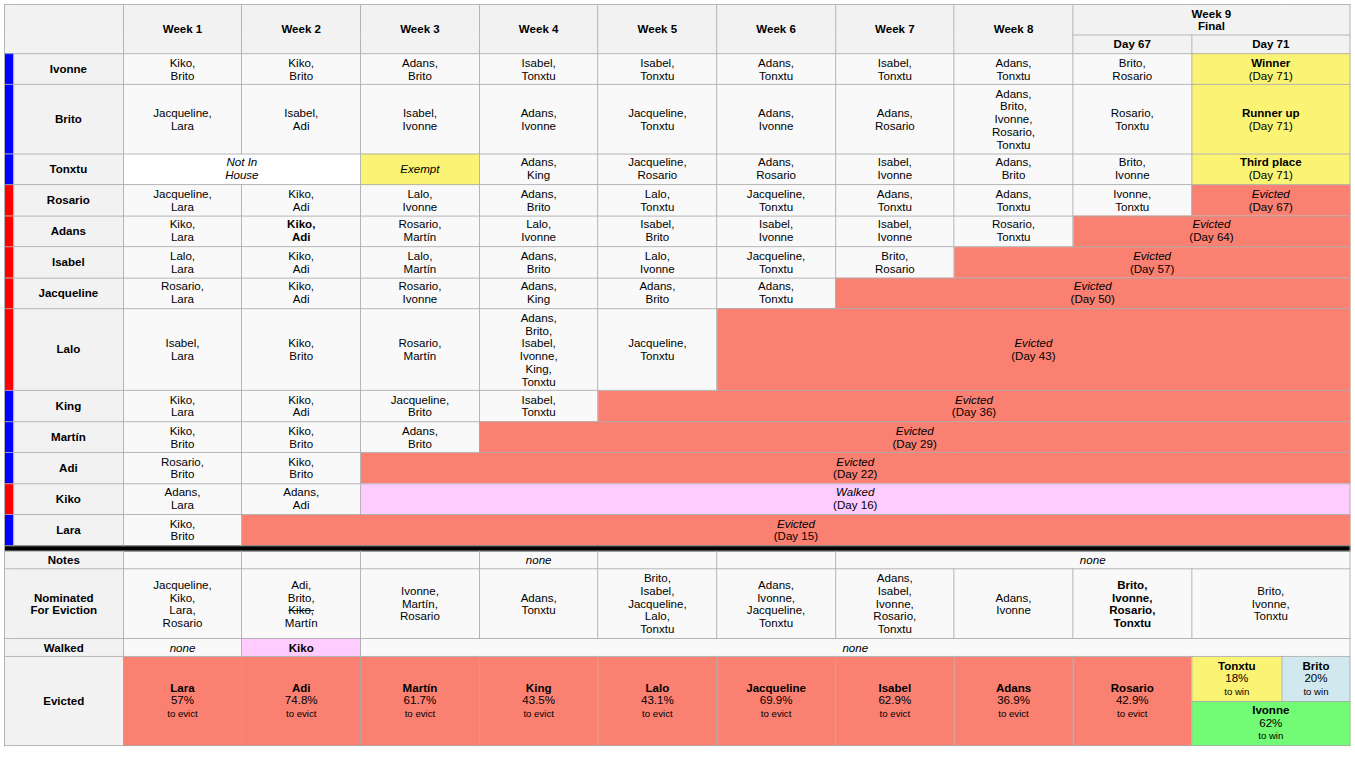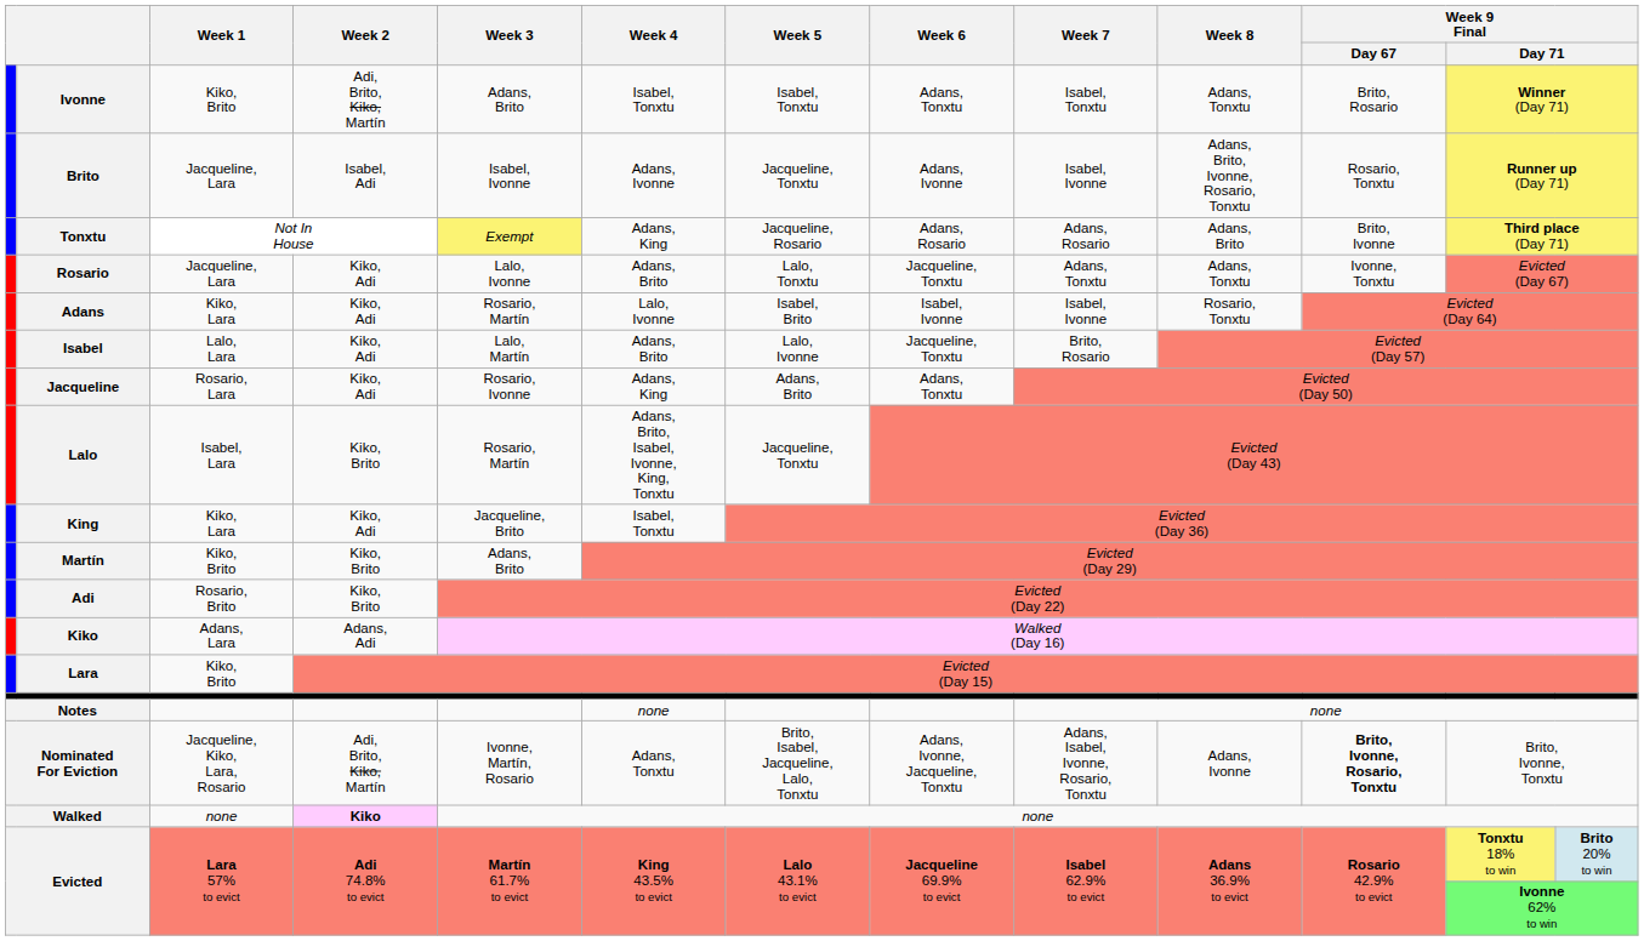 <table class="wikitable" style="text-align:center; width: 100%; font-size:85%; line-height:15px;">
 <tr>
 <th style="width:6%" colspan=2 rowspan=2></th>
 <th style="width:6%" rowspan=2>Week 1</th>
 <th style="width:6%" rowspan=2>Week 2</th>
 <th style="width:6%" rowspan=2>Week 3</th>
 <th style="width:6%" rowspan=2>Week 4</th>
 <th style="width:6%" rowspan=2>Week 5</th>
 <th style="width:6%" rowspan=2>Week 6</th>
 <th style="width:6%" rowspan=2>Week 7</th>
 <th style="width:6%" rowspan=2>Week 8</th>
 <th colspan=3>Week 9<br>Final</th>
 </tr>
 <tr>
 <th style="width:6%">Day 67</th>
 <th style="width:8%" colspan=2>Day 71</th>
 </tr>
 <tr>
 <th style="background:blue"></th>
 <th>Ivonne</th>
 <td>Kiko,<br>Brito</td>
-<td>Kiko,<br>Brito</td>
+<td>Adi,<br>Brito,<br><s>Kiko,</s><br>Martín</td>
 <td>Adans,<br>Brito</td>
 <td>Isabel,<br>Tonxtu</td>
 <td>Isabel,<br>Tonxtu</td>
 <td>Adans,<br>Tonxtu</td>
 <td>Isabel,<br>Tonxtu</td>
 <td>Adans,<br>Tonxtu</td>
 <td>Brito,<br>Rosario</td>
 <td style="background:#FBF373;" colspan=2><strong>Winner</strong><br>(Day 71)</td>
 </tr>
 <tr>
 <th style="background:blue"></th>
 <th>Brito</th>
 <td>Jacqueline,<br>Lara</td>
 <td>Isabel,<br>Adi</td>
 <td>Isabel,<br>Ivonne</td>
 <td>Adans,<br>Ivonne</td>
 <td>Jacqueline,<br>Tonxtu</td>
 <td>Adans,<br>Ivonne</td>
-<td>Adans,<br>Rosario</td>
+<td>Isabel,<br>Ivonne</td>
 <td>Adans,<br>Brito,<br>Ivonne,<br>Rosario,<br>Tonxtu</td>
 <td>Rosario,<br>Tonxtu</td>
 <td style="background:#FBF373" colspan=2><strong>Runner up</strong><br>(Day 71)</td>
 </tr>
 <tr>
 <th style="background:blue"></th>
 <th>Tonxtu</th>
 <td colspan=2 style="background:white"><em>Not In<br>House</em></td>
 <td style="background:#FBF373"><em>Exempt</em></td>
 <td>Adans,<br>King</td>
 <td>Jacqueline,<br>Rosario</td>
 <td>Adans,<br>Rosario</td>
-<td>Isabel,<br>Ivonne</td>
+<td>Adans,<br>Rosario</td>
 <td>Adans,<br>Brito</td>
 <td>Brito,<br>Ivonne</td>
 <td style="background:#FBF373" colspan=2><strong>Third place</strong><br>(Day 71)</td>
 </tr>
 <tr>
 <th style="background:red"></th>
 <th>Rosario</th>
 <td>Jacqueline,<br>Lara</td>
 <td>Kiko,<br>Adi</td>
 <td>Lalo,<br>Ivonne</td>
 <td>Adans,<br>Brito</td>
 <td>Lalo,<br>Tonxtu</td>
 <td>Jacqueline,<br>Tonxtu</td>
 <td>Adans,<br>Tonxtu</td>
 <td>Adans,<br>Tonxtu</td>
 <td>Ivonne,<br>Tonxtu</td>
 <td style="background:#FA8072" colspan=2><em>Evicted</em><br>(Day 67)</td>
 </tr>
 <tr>
 <th style="background:red"></th>
 <th>Adans</th>
 <td>Kiko,<br>Lara</td>
-<td><strong>Kiko,<br>Adi</strong></td>
+<td>Kiko,<br>Adi</td>
 <td>Rosario,<br>Martín</td>
 <td>Lalo,<br>Ivonne</td>
 <td>Isabel,<br>Brito</td>
 <td>Isabel,<br>Ivonne</td>
 <td>Isabel,<br>Ivonne</td>
 <td>Rosario,<br>Tonxtu</td>
 <td style="background:#FA8072" colspan=3><em>Evicted</em><br>(Day 64)</td>
 </tr>
 <tr>
 <th style="background:red"></th>
 <th>Isabel</th>
 <td>Lalo,<br>Lara</td>
 <td>Kiko,<br>Adi</td>
 <td>Lalo,<br>Martín</td>
 <td>Adans,<br>Brito</td>
 <td>Lalo,<br>Ivonne</td>
 <td>Jacqueline,<br>Tonxtu</td>
 <td>Brito,<br>Rosario</td>
 <td style="background:#FA8072" colspan=4><em>Evicted</em><br>(Day 57)</td>
 </tr>
 <tr>
 <th style="background:red"></th>
 <th>Jacqueline</th>
 <td>Rosario,<br>Lara</td>
 <td>Kiko,<br>Adi</td>
 <td>Rosario,<br>Ivonne</td>
 <td>Adans,<br>King</td>
 <td>Adans,<br>Brito</td>
 <td>Adans,<br>Tonxtu</td>
 <td style="background:#FA8072" colspan=5><em>Evicted</em><br>(Day 50)</td>
 </tr>
 <tr>
 <th style="background:red"></th>
 <th>Lalo</th>
 <td>Isabel,<br>Lara</td>
 <td>Kiko,<br>Brito</td>
 <td>Rosario,<br>Martín</td>
 <td>Adans,<br>Brito,<br>Isabel,<br>Ivonne,<br>King,<br>Tonxtu</td>
 <td>Jacqueline,<br>Tonxtu</td>
 <td style="background:#FA8072" colspan=6><em>Evicted</em><br>(Day 43)</td>
 </tr>
 <tr>
 <th style="background:blue"></th>
 <th>King</th>
 <td>Kiko,<br>Lara</td>
 <td>Kiko,<br>Adi</td>
 <td>Jacqueline,<br>Brito</td>
 <td>Isabel,<br>Tonxtu</td>
 <td style="background:#FA8072" colspan=7><em>Evicted</em><br>(Day 36)</td>
 </tr>
 <tr>
 <th style="background:blue"></th>
 <th>Martín</th>
 <td>Kiko,<br>Brito</td>
 <td>Kiko,<br>Brito</td>
 <td>Adans,<br>Brito</td>
 <td style="background:#FA8072" colspan=8><em>Evicted</em><br>(Day 29)</td>
 </tr>
 <tr>
 <th style="background:blue"></th>
 <th>Adi</th>
 <td>Rosario,<br>Brito</td>
 <td>Kiko,<br>Brito</td>
 <td style="background:#FA8072" colspan=9><em>Evicted</em><br>(Day 22)</td>
 </tr>
 <tr>
 <th style="background:red"></th>
 <th>Kiko</th>
 <td>Adans,<br>Lara</td>
 <td>Adans,<br>Adi</td>
 <td style="background:#ffccff; text-align:center" colspan=9><em>Walked</em><br>(Day 16)</td>
 </tr>
 <tr>
 <th style="background:blue"></th>
 <th>Lara</th>
 <td>Kiko,<br>Brito</td>
 <td style="background:#FA8072" colspan=10><em>Evicted</em><br>(Day 15)</td>
 </tr>
 <tr>
 <td style="background:#000" colspan=13></td>
 </tr>
 <tr>
 <th colspan=2>Notes</th>
 <td></td>
 <td></td>
 <td></td>
 <td><em>none</em></td>
 <td></td>
 <td></td>
 <td colspan=5><em>none</em></td>
 </tr>
 <tr>
 <th colspan=2>Nominated<br>For Eviction</th>
 <td>Jacqueline,<br>Kiko,<br>Lara,<br>Rosario</td>
 <td>Adi,<br>Brito,<br><s>Kiko,</s><br>Martín</td>
 <td>Ivonne,<br>Martín,<br>Rosario</td>
 <td>Adans,<br>Tonxtu</td>
 <td>Brito,<br>Isabel,<br>Jacqueline,<br>Lalo,<br>Tonxtu</td>
 <td>Adans,<br>Ivonne,<br>Jacqueline,<br>Tonxtu</td>
 <td>Adans,<br>Isabel,<br>Ivonne,<br>Rosario,<br>Tonxtu</td>
 <td>Adans,<br>Ivonne</td>
 <td><strong>Brito,<br>Ivonne,<br>Rosario,<br>Tonxtu</strong></td>
 <td colspan=2>Brito,<br>Ivonne,<br>Tonxtu</td>
 </tr>
 <tr>
 <th colspan=2>Walked</th>
 <td><em>none</em></td>
 <td style="background:#ffccff"><strong>Kiko</strong></td>
 <td colspan=9><em>none</em></td>
 </tr>
 <tr>
 <th colspan=2 rowspan=2>Evicted</th>
 <td style="background:#FA8072" rowspan=2><strong>Lara</strong><br>57%<br><small>to evict</small></td>
 <td style="background:#FA8072" rowspan=2><strong>Adi</strong><br>74.8%<br><small>to evict</small></td>
 <td style="background:#FA8072" rowspan=2><strong>Martín</strong><br>61.7%<br><small>to evict</small></td>
 <td style="background:#FA8072" rowspan=2><strong>King</strong><br>43.5%<br><small>to evict</small></td>
 <td style="background:#FA8072" rowspan=2><strong>Lalo</strong><br>43.1%<br><small>to evict</small></td>
 <td style="background:#FA8072" rowspan=2><strong>Jacqueline</strong><br>69.9%<br><small>to evict</small></td>
 <td style="background:#FA8072" rowspan=2><strong>Isabel</strong><br>62.9%<br><small>to evict</small></td>
 <td style="background:#FA8072" rowspan=2><strong>Adans</strong><br>36.9%<br><small>to evict</small></td>
 <td style="background:#FA8072" rowspan=2><strong>Rosario</strong><br>42.9%<br><small>to evict</small></td>
 <td style="background:#FBF373"><strong>Tonxtu</strong><br>18%<br><small>to win</small></td>
 <td style="background:#D1E8EF"><strong>Brito</strong><br>20%<br><small>to win</small></td>
 </tr>
 <tr>
 <td style="background:#73FB76" colspan=2><strong>Ivonne</strong><br>62%<br><small>to win</small></td>
 </tr>
 </table>
